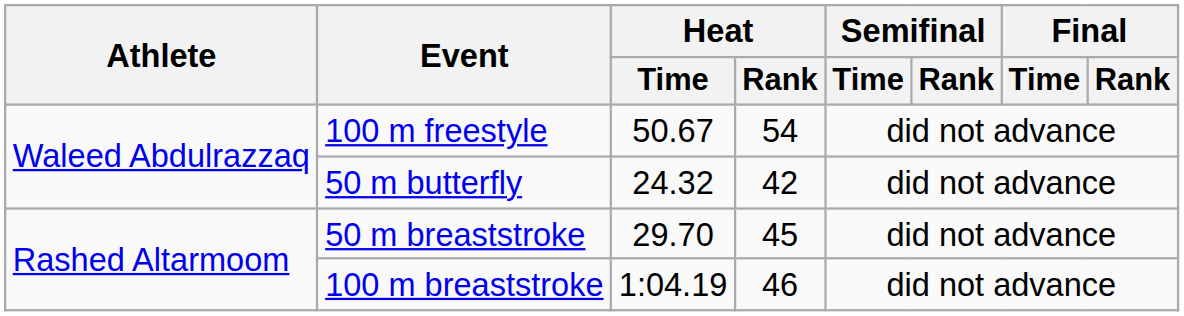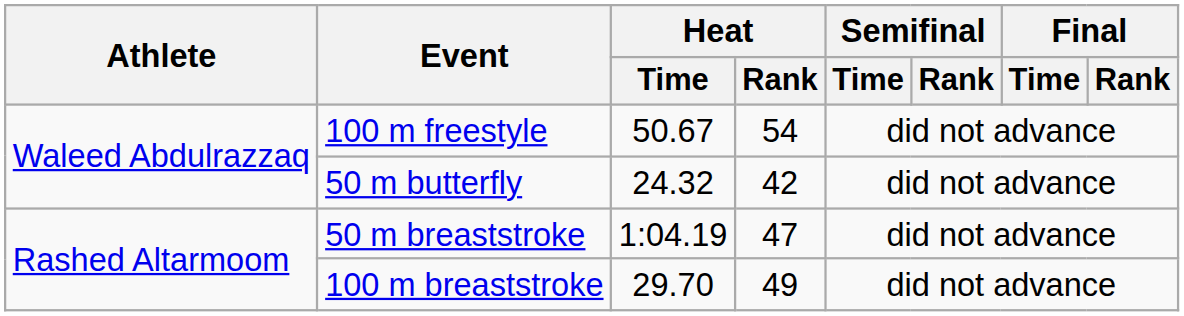 <table class="wikitable" style="text-align:center; font-size:90%">
 <tr>
 <th rowspan="2">Athlete</th>
 <th rowspan="2">Event</th>
 <th colspan="2">Heat</th>
 <th colspan="2">Semifinal</th>
 <th colspan="2">Final</th>
 </tr>
 <tr style="font-size:95%">
 <th>Time</th>
 <th>Rank</th>
 <th>Time</th>
 <th>Rank</th>
 <th>Time</th>
 <th>Rank</th>
 </tr>
 <tr>
 <td align=left rowspan=2><a href='#'>Waleed Abdulrazzaq</a></td>
 <td align=left><a href='#'>100 m freestyle</a></td>
 <td>50.67</td>
 <td>54</td>
 <td colspan=4>did not advance</td>
 </tr>
 <tr>
 <td align=left><a href='#'>50 m butterfly</a></td>
 <td>24.32</td>
 <td>42</td>
 <td colspan=4>did not advance</td>
 </tr>
 <tr>
 <td align=left rowspan=2><a href='#'>Rashed Altarmoom</a></td>
 <td align=left><a href='#'>50 m breaststroke</a></td>
-<td>29.70</td>
-<td>45</td>
+<td>1:04.19</td>
+<td>47</td>
 <td colspan=4>did not advance</td>
 </tr>
 <tr>
 <td align=left><a href='#'>100 m breaststroke</a></td>
-<td>1:04.19</td>
-<td>46</td>
+<td>29.70</td>
+<td>49</td>
 <td colspan=4>did not advance</td>
 </tr>
 </table>
